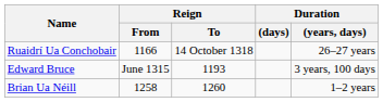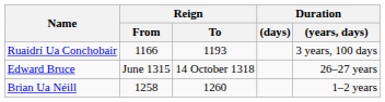 <table class="wikitable" style="text-align:center">
 <tr style="text-align:center">
 <th rowspan=2>Name</th>
 <th colspan=2>Reign</th>
 <th colspan=2>Duration</th>
 </tr>
 <tr>
 <th>From</th>
 <th>To</th>
 <th>(days)</th>
 <th>(years, days)</th>
 </tr>
 <tr>
 <td style="text-align:left"><a href='#'>Ruaidrí Ua Conchobair</a></td>
 <td>1166</td>
-<td>14 October 1318</td>
+<td>1193</td>
 <td style="text-align:right"></td>
-<td style="text-align:right"> 26–27 years</td>
+<td style="text-align:right"> 3 years, 100 days</td>
 </tr>
 <tr>
 <td style="text-align:left"><a href='#'>Edward Bruce</a> </td>
 <td>June 1315</td>
-<td>1193</td>
+<td>14 October 1318</td>
 <td style="text-align:right"></td>
-<td style="text-align:right"> 3 years, 100 days</td>
+<td style="text-align:right"> 26–27 years</td>
 </tr>
 <tr>
 <td style="text-align:left"><a href='#'>Brian Ua Néill</a> </td>
 <td>1258</td>
 <td>1260</td>
 <td style="text-align:right"></td>
 <td style="text-align:right"> 1–2 years</td>
 </tr>
 </table>
